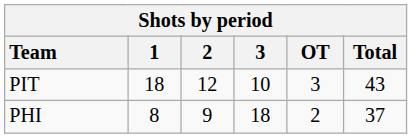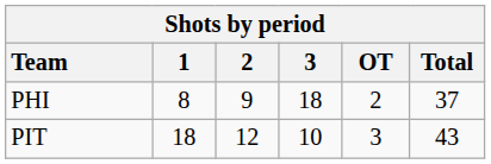 <table class="wikitable" style="width:20em; text-align:right;">
 <tr>
 <th colspan=6>Shots by period</th>
 </tr>
 <tr>
 <th style="width:8em; text-align:left;">Team</th>
 <th style="width:3em;">1</th>
 <th style="width:3em;">2</th>
 <th style="width:3em;">3</th>
 <th style="width:3em;">OT</th>
 <th style="width:3em;">Total</th>
 </tr>
 <tr>
+<td style="text-align:left;">PHI</td>
+<td align=center>8</td>
+<td align=center>9</td>
+<td align=center>18</td>
+<td align=center>2</td>
+<td align=center>37</td>
+</tr>
+<tr>
 <td style="text-align:left;">PIT</td>
 <td align=center>18</td>
 <td align=center>12</td>
 <td align=center>10</td>
 <td align=center>3</td>
 <td align=center>43</td>
 </tr>
-<tr>
-<td style="text-align:left;">PHI</td>
-<td align=center>8</td>
-<td align=center>9</td>
-<td align=center>18</td>
-<td align=center>2</td>
-<td align=center>37</td>
-</tr>
 </table>
